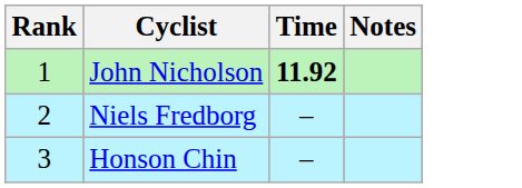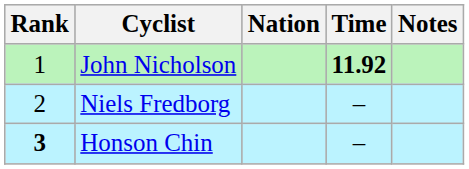 <table class="wikitable sortable" style="text-align:center">
 <tr>
 <th>Rank</th>
 <th>Cyclist</th>
+<th>Nation</th>
 <th>Time</th>
 <th>Notes</th>
 </tr>
 <tr bgcolor=bbf3bb>
 <td>1</td>
 <td align=left data-sort-value="Nicholson, John"><a href='#'>John Nicholson</a></td>
+<td align=left></td>
 <td><strong>11.92</strong></td>
 <td></td>
 </tr>
 <tr bgcolor=bbf3ff>
 <td>2</td>
 <td align=left data-sort-value="Fredborg, Niels"><a href='#'>Niels Fredborg</a></td>
+<td align=left></td>
 <td>–</td>
 <td></td>
 </tr>
 <tr bgcolor=bbf3ff>
-<td>3</td>
+<td><strong>3</strong></td>
 <td align=left data-sort-value="Chin, Honson"><a href='#'>Honson Chin</a></td>
+<td align=left></td>
 <td>–</td>
 <td></td>
 </tr>
 </table>
